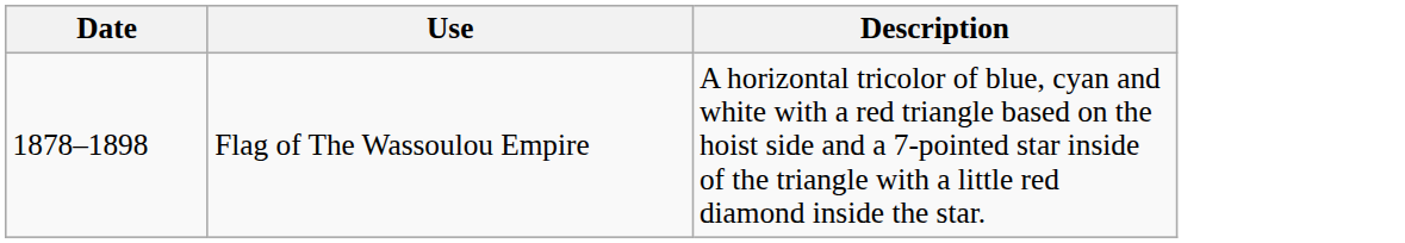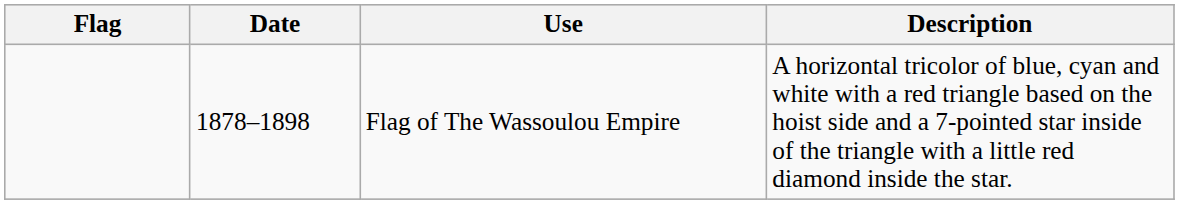 <table class="wikitable">
 <tr>
+<th style="width:110px;">Flag</th>
 <th style="width:100px;">Date</th>
 <th style="width:250px;">Use</th>
 <th style="width:250px;">Description</th>
 </tr>
 <tr>
+<td></td>
 <td>1878–1898</td>
 <td>Flag of The Wassoulou Empire</td>
 <td>A horizontal tricolor of blue, cyan and white with a red triangle based on the hoist side and a 7-pointed star inside of the triangle with a little red diamond inside the star.</td>
 </tr>
 </table>
